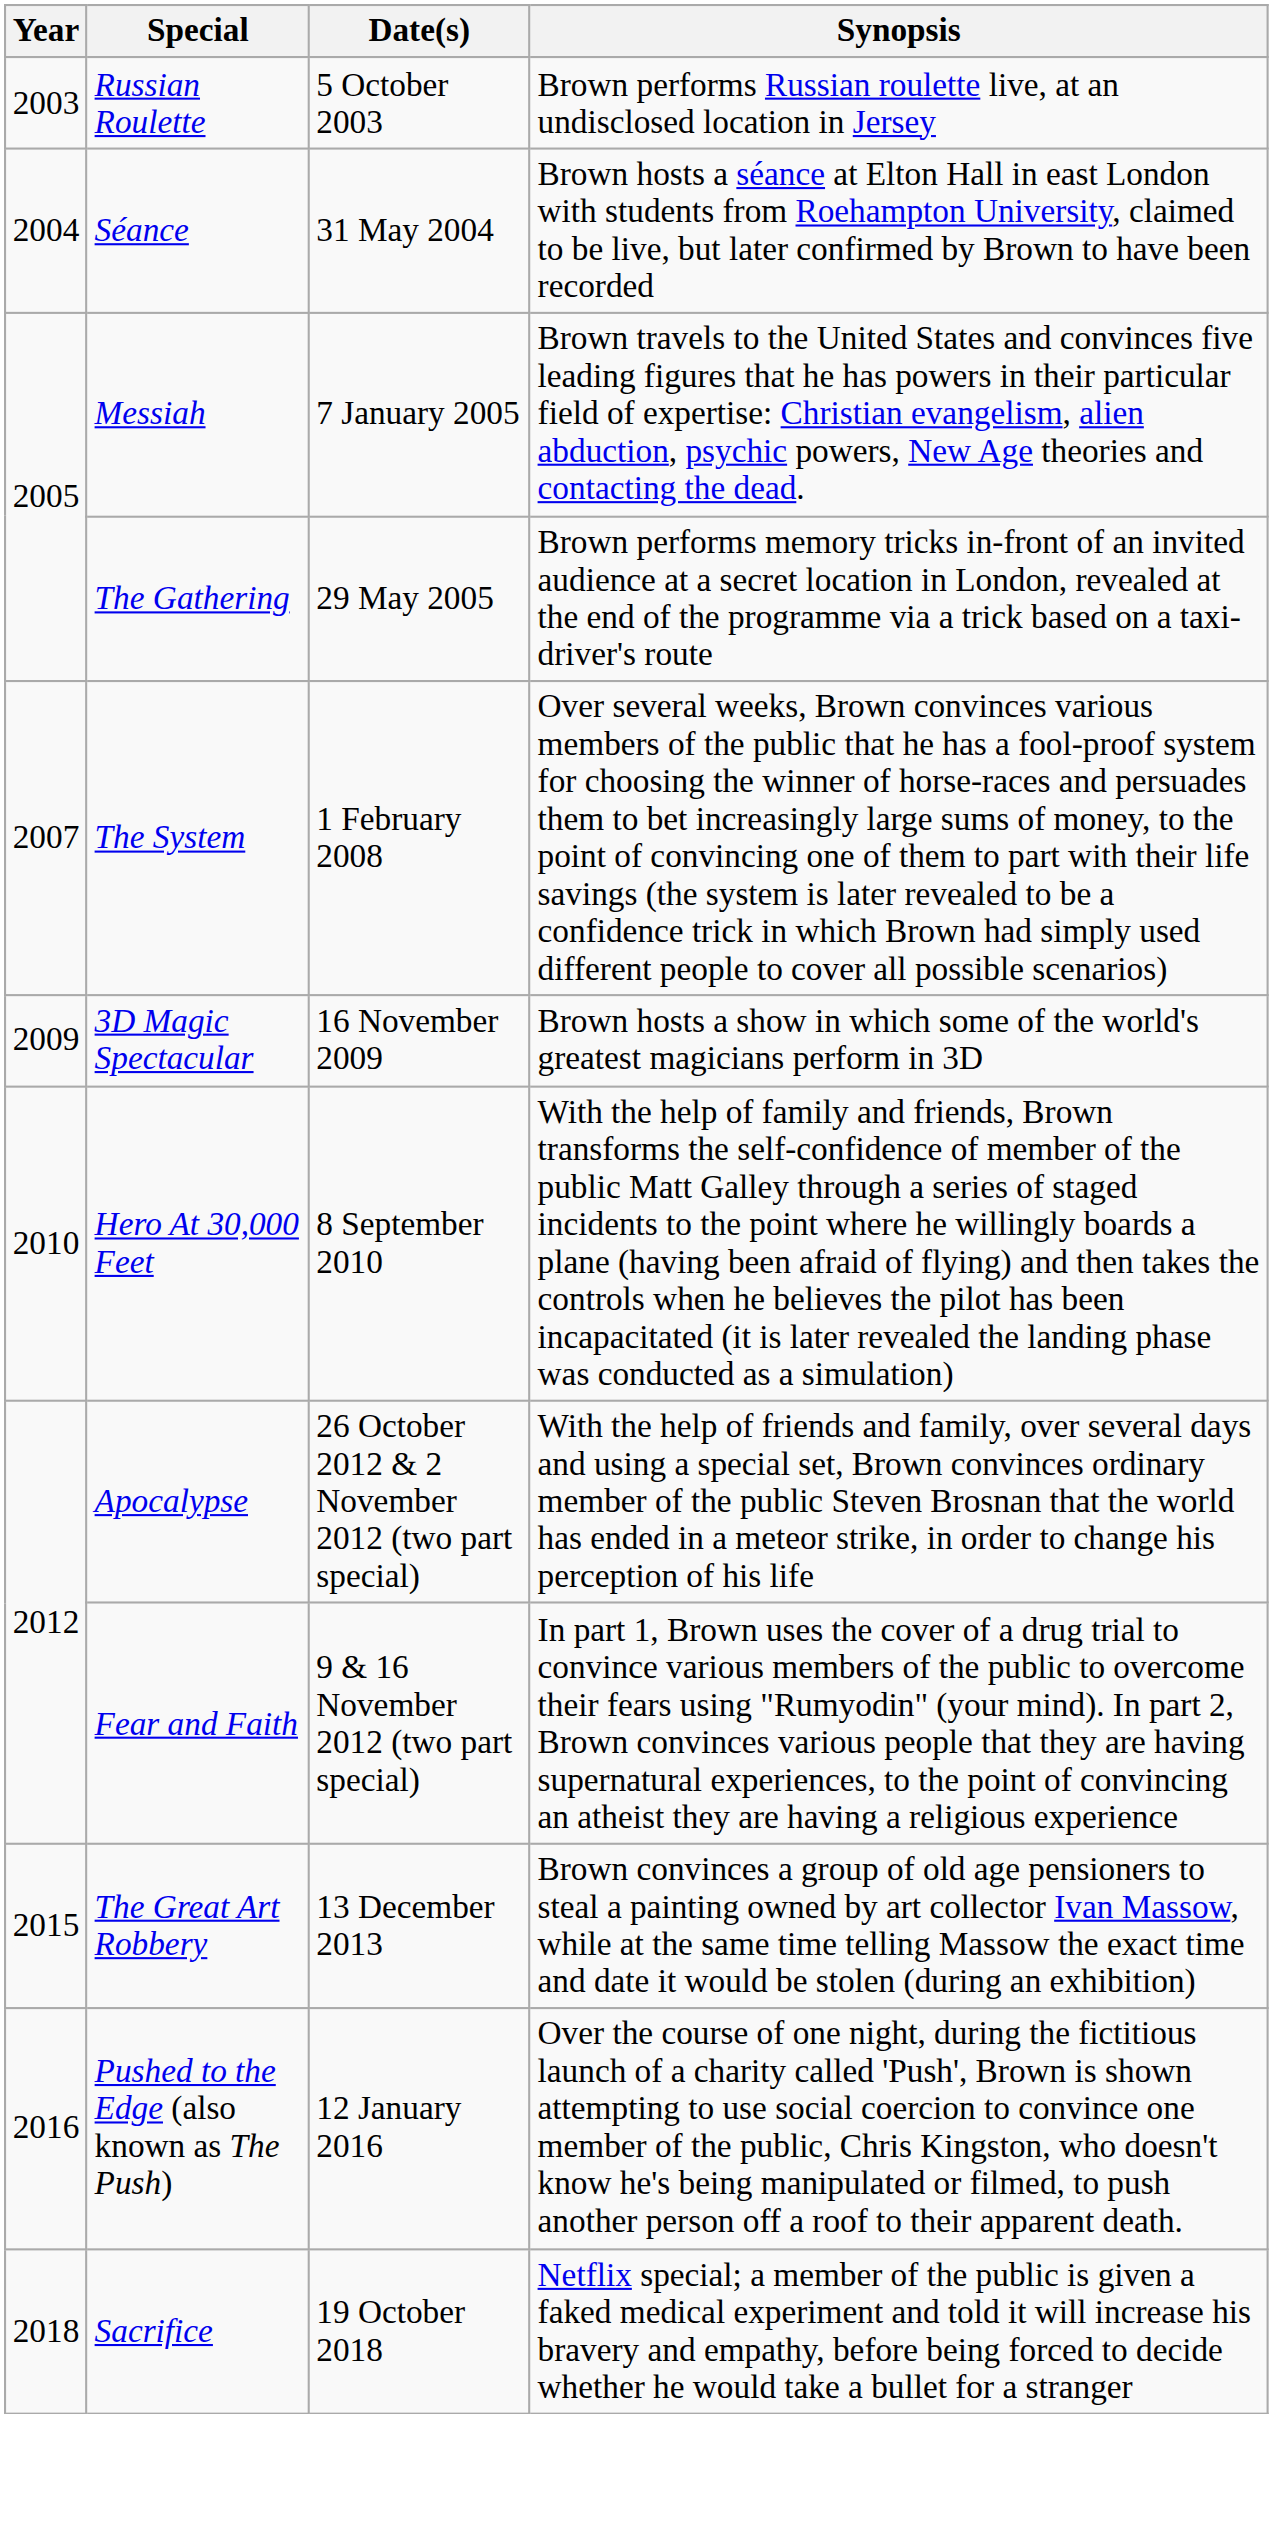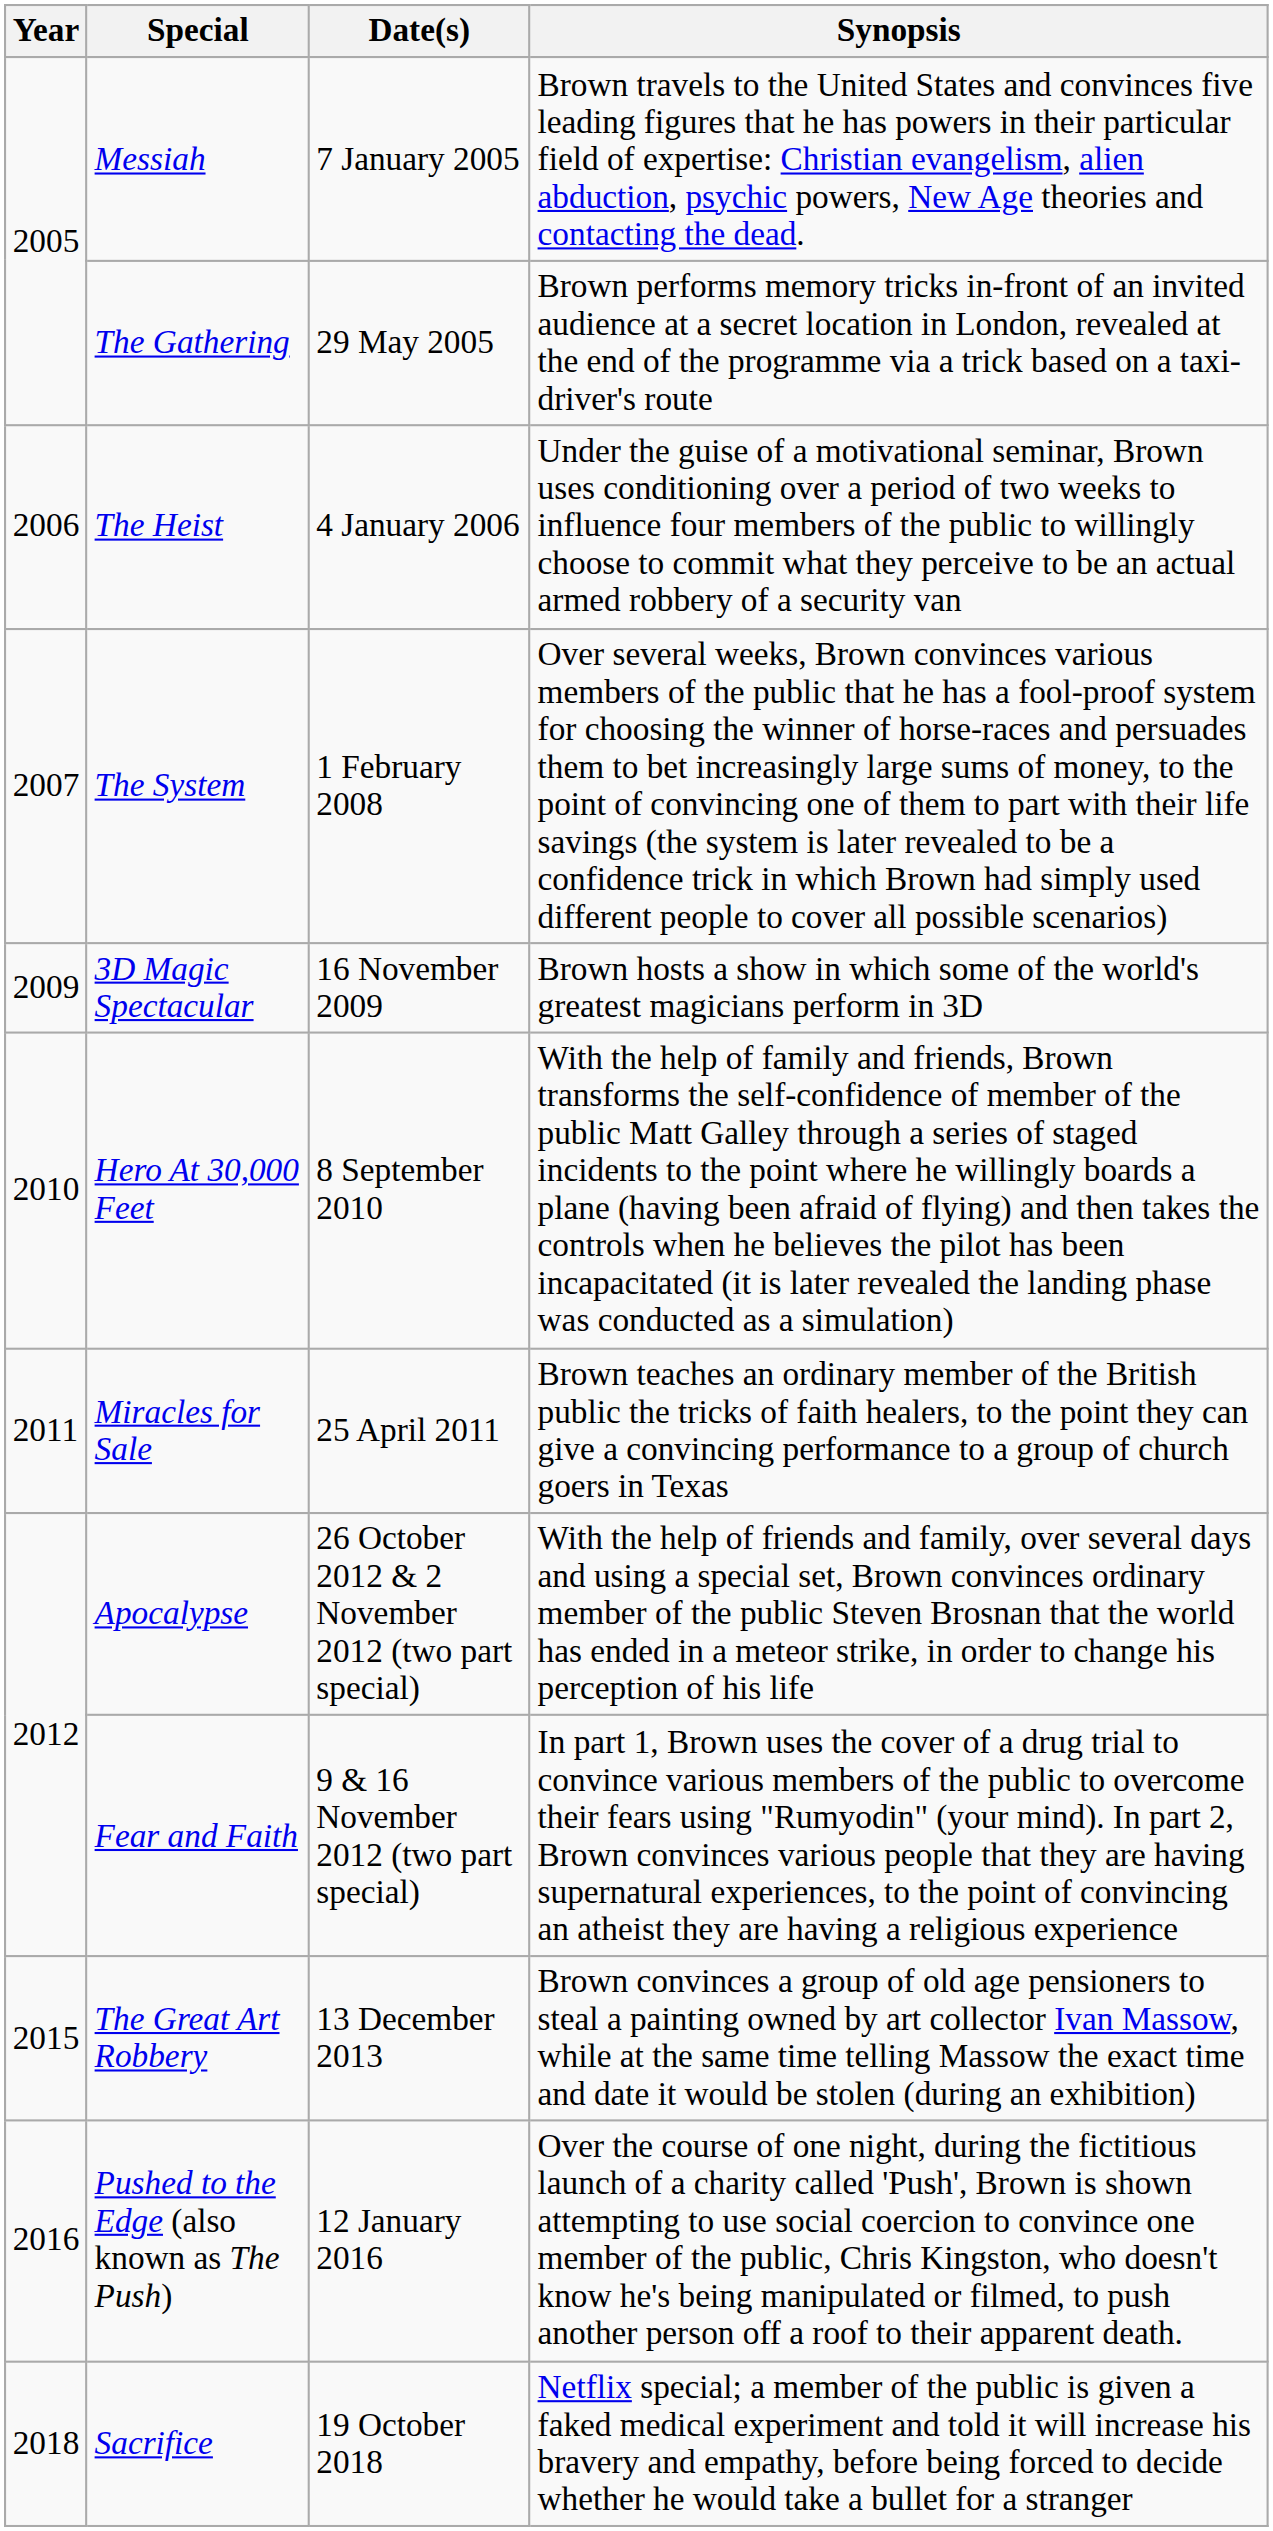 <table class="wikitable">
 <tr>
 <th>Year</th>
 <th>Special</th>
 <th>Date(s)</th>
 <th>Synopsis</th>
-</tr>
-<tr>
-<td>2003</td>
-<td><a href='#'><em>Russian Roulette</em></a></td>
-<td>5 October 2003</td>
-<td>Brown performs <a href='#'>Russian roulette</a> live, at an undisclosed location in <a href='#'>Jersey</a></td>
-</tr>
-<tr>
-<td>2004</td>
-<td><a href='#'><em>Séance</em></a></td>
-<td>31 May 2004</td>
-<td>Brown hosts a <a href='#'>séance</a> at Elton Hall in east London with students from <a href='#'>Roehampton University</a>, claimed to be live, but later confirmed by Brown to have been recorded</td>
 </tr>
 <tr>
 <td rowspan="2">2005</td>
 <td><a href='#'><em>Messiah</em></a></td>
 <td>7 January 2005</td>
 <td>Brown travels to the United States and convinces five leading figures that he has powers in their particular field of expertise: <a href='#'>Christian evangelism</a>, <a href='#'>alien abduction</a>, <a href='#'>psychic</a> powers, <a href='#'>New Age</a> theories and <a href='#'>contacting the dead</a>.</td>
 </tr>
 <tr>
 <td><a href='#'><em>The Gathering</em></a></td>
 <td>29 May 2005</td>
 <td>Brown performs memory tricks in-front of an invited audience at a secret location in London, revealed at the end of the programme via a trick based on a taxi-driver's route</td>
+</tr>
+<tr>
+<td>2006</td>
+<td><a href='#'><em>The Heist</em></a></td>
+<td>4 January 2006</td>
+<td>Under the guise of a motivational seminar, Brown uses conditioning over a period of two weeks to influence four members of the public to willingly choose to commit what they perceive to be an actual armed robbery of a security van</td>
 </tr>
 <tr>
 <td>2007</td>
 <td><a href='#'><em>The System</em></a></td>
 <td>1 February 2008</td>
 <td>Over several weeks, Brown convinces various members of the public that he has a fool-proof system for choosing the winner of horse-races and persuades them to bet increasingly large sums of money, to the point of convincing one of them to part with their life savings (the system is later revealed to be a confidence trick in which Brown had simply used different people to cover all possible scenarios)</td>
 </tr>
 <tr>
 <td>2009</td>
 <td><a href='#'><em>3D Magic Spectacular</em></a></td>
 <td>16 November 2009</td>
 <td>Brown hosts a show in which some of the world's greatest magicians perform in 3D</td>
 </tr>
 <tr>
 <td>2010</td>
 <td><a href='#'><em>Hero At 30,000 Feet</em></a></td>
 <td>8 September 2010</td>
 <td>With the help of family and friends, Brown transforms the self-confidence of member of the public Matt Galley through a series of staged incidents to the point where he willingly boards a plane (having been afraid of flying) and then takes the controls when he believes the pilot has been incapacitated (it is later revealed the landing phase was conducted as a simulation)</td>
+</tr>
+<tr>
+<td>2011</td>
+<td><a href='#'><em>Miracles for Sale</em></a></td>
+<td>25 April 2011</td>
+<td>Brown teaches an ordinary member of the British public the tricks of faith healers, to the point they can give a convincing performance to a group of church goers in Texas</td>
 </tr>
 <tr>
 <td rowspan="2">2012</td>
 <td><a href='#'><em>Apocalypse</em></a></td>
 <td>26 October 2012 & 2 November 2012 (two part special)</td>
 <td>With the help of friends and family, over several days and using a special set, Brown convinces ordinary member of the public Steven Brosnan that the world has ended in a meteor strike, in order to change his perception of his life</td>
 </tr>
 <tr>
 <td><a href='#'><em>Fear and Faith</em></a></td>
 <td>9 & 16 November 2012 (two part special)</td>
 <td>In part 1, Brown uses the cover of a drug trial to convince various members of the public to overcome their fears using "Rumyodin" (your mind). In part 2, Brown convinces various people that they are having supernatural experiences, to the point of convincing an atheist they are having a religious experience</td>
 </tr>
 <tr>
 <td>2015</td>
 <td><a href='#'><em>The Great Art Robbery</em></a></td>
 <td>13 December 2013</td>
 <td>Brown convinces a group of old age pensioners to steal a painting owned by art collector <a href='#'>Ivan Massow</a>, while at the same time telling Massow the exact time and date it would be stolen (during an exhibition)</td>
 </tr>
 <tr>
 <td>2016</td>
 <td><a href='#'><em>Pushed to the Edge</em></a> (also known as <em>The Push</em>)</td>
 <td>12 January 2016</td>
 <td>Over the course of one night, during the fictitious launch of a charity called 'Push', Brown is shown attempting to use social coercion to convince one member of the public, Chris Kingston, who doesn't know he's being manipulated or filmed, to push another person off a roof to their apparent death.</td>
 </tr>
 <tr>
 <td>2018</td>
 <td><a href='#'><em>Sacrifice</em></a></td>
 <td>19 October 2018</td>
 <td><a href='#'>Netflix</a> special; a member of the public is given a faked medical experiment and told it will increase his bravery and empathy, before being forced to decide whether he would take a bullet for a stranger</td>
 </tr>
 </table>
